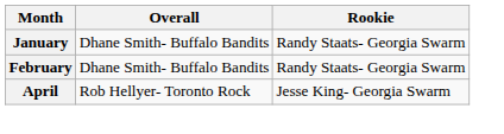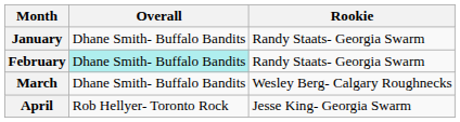 <table class="wikitable">
 <tr>
 <th>Month</th>
 <th>Overall</th>
 <th>Rookie</th>
 </tr>
 <tr>
 <th>January</th>
 <td>Dhane Smith- Buffalo Bandits</td>
 <td>Randy Staats- Georgia Swarm</td>
 </tr>
 <tr>
 <th>February</th>
+<td style="background: paleturquoise;">Dhane Smith- Buffalo Bandits</td>
+<td>Randy Staats- Georgia Swarm</td>
+</tr>
+<tr>
+<th>March</th>
 <td>Dhane Smith- Buffalo Bandits</td>
-<td>Randy Staats- Georgia Swarm</td>
+<td>Wesley Berg- Calgary Roughnecks</td>
 </tr>
 <tr>
 <th>April</th>
 <td>Rob Hellyer- Toronto Rock</td>
 <td>Jesse King- Georgia Swarm</td>
 </tr>
 </table>
